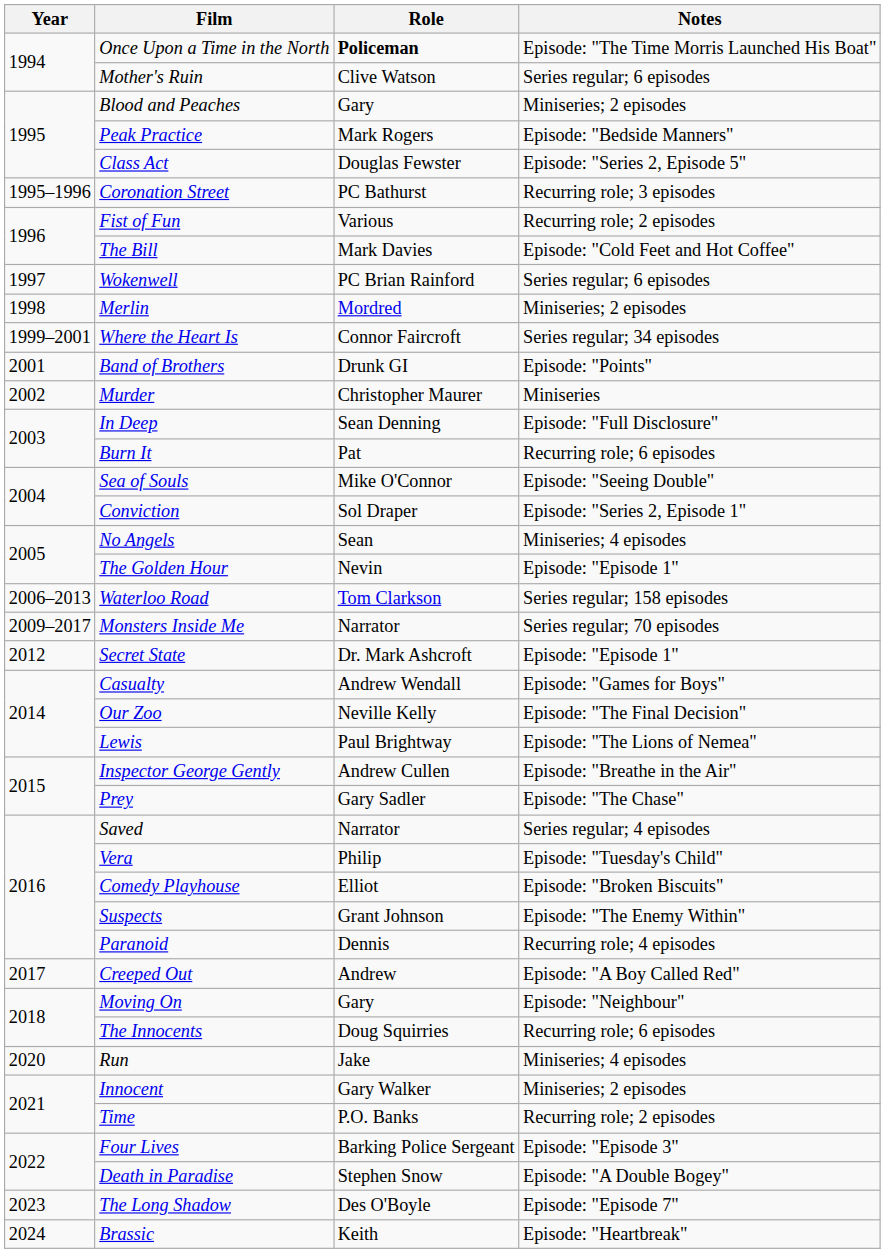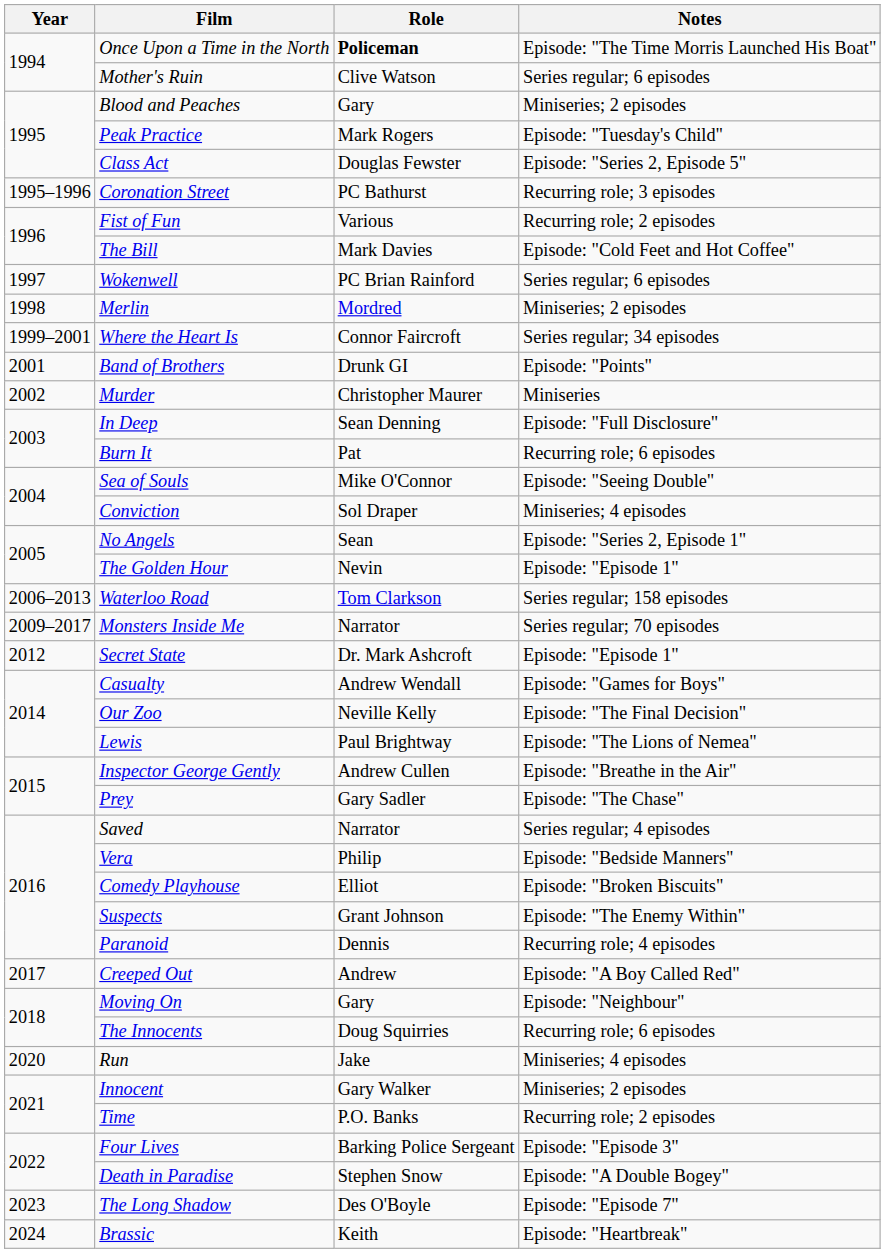 <table class="wikitable">
 <tr>
 <th>Year</th>
 <th>Film</th>
 <th>Role</th>
 <th>Notes</th>
 </tr>
 <tr>
 <td rowspan="2">1994</td>
 <td><em>Once Upon a Time in the North</em></td>
 <td><strong>Policeman</strong></td>
 <td>Episode: "The Time Morris Launched His Boat"</td>
 </tr>
 <tr>
 <td><em>Mother's Ruin</em></td>
 <td>Clive Watson</td>
 <td>Series regular; 6 episodes</td>
 </tr>
 <tr>
 <td rowspan="3">1995</td>
 <td><em>Blood and Peaches</em></td>
 <td>Gary</td>
 <td>Miniseries; 2 episodes</td>
 </tr>
 <tr>
 <td><em><a href='#'>Peak Practice</a></em></td>
 <td>Mark Rogers</td>
-<td>Episode: "Bedside Manners"</td>
+<td>Episode: "Tuesday's Child"</td>
 </tr>
 <tr>
 <td><em><a href='#'>Class Act</a></em></td>
 <td>Douglas Fewster</td>
 <td>Episode: "Series 2, Episode 5"</td>
 </tr>
 <tr>
 <td>1995–1996</td>
 <td><em><a href='#'>Coronation Street</a></em></td>
 <td>PC Bathurst</td>
 <td>Recurring role; 3 episodes</td>
 </tr>
 <tr>
 <td rowspan="2">1996</td>
 <td><em><a href='#'>Fist of Fun</a></em></td>
 <td>Various</td>
 <td>Recurring role; 2 episodes</td>
 </tr>
 <tr>
 <td><em><a href='#'>The Bill</a></em></td>
 <td>Mark Davies</td>
 <td>Episode: "Cold Feet and Hot Coffee"</td>
 </tr>
 <tr>
 <td>1997</td>
 <td><em><a href='#'>Wokenwell</a></em></td>
 <td>PC Brian Rainford</td>
 <td>Series regular; 6 episodes</td>
 </tr>
 <tr>
 <td>1998</td>
 <td><em><a href='#'>Merlin</a></em></td>
 <td><a href='#'>Mordred</a></td>
 <td>Miniseries; 2 episodes</td>
 </tr>
 <tr>
 <td>1999–2001</td>
 <td><em><a href='#'>Where the Heart Is</a></em></td>
 <td>Connor Faircroft</td>
 <td>Series regular; 34 episodes</td>
 </tr>
 <tr>
 <td>2001</td>
 <td><em><a href='#'>Band of Brothers</a></em></td>
 <td>Drunk GI</td>
 <td>Episode: "Points"</td>
 </tr>
 <tr>
 <td>2002</td>
 <td><em><a href='#'>Murder</a></em></td>
 <td>Christopher Maurer</td>
 <td>Miniseries</td>
 </tr>
 <tr>
 <td rowspan="2">2003</td>
 <td><em><a href='#'>In Deep</a></em></td>
 <td>Sean Denning</td>
 <td>Episode: "Full Disclosure"</td>
 </tr>
 <tr>
 <td><em><a href='#'>Burn It</a></em></td>
 <td>Pat</td>
 <td>Recurring role; 6 episodes</td>
 </tr>
 <tr>
 <td rowspan="2">2004</td>
 <td><em><a href='#'>Sea of Souls</a></em></td>
 <td>Mike O'Connor</td>
 <td>Episode: "Seeing Double"</td>
 </tr>
 <tr>
 <td><em><a href='#'>Conviction</a></em></td>
 <td>Sol Draper</td>
-<td>Episode: "Series 2, Episode 1"</td>
+<td>Miniseries; 4 episodes</td>
 </tr>
 <tr>
 <td rowspan="2">2005</td>
 <td><em><a href='#'>No Angels</a></em></td>
 <td>Sean</td>
-<td>Miniseries; 4 episodes</td>
+<td>Episode: "Series 2, Episode 1"</td>
 </tr>
 <tr>
 <td><em><a href='#'>The Golden Hour</a></em></td>
 <td>Nevin</td>
 <td>Episode: "Episode 1"</td>
 </tr>
 <tr>
 <td>2006–2013</td>
 <td><em><a href='#'>Waterloo Road</a></em></td>
 <td><a href='#'>Tom Clarkson</a></td>
 <td>Series regular; 158 episodes</td>
 </tr>
 <tr>
 <td>2009–2017</td>
 <td><em><a href='#'>Monsters Inside Me</a></em></td>
 <td>Narrator</td>
 <td>Series regular; 70 episodes</td>
 </tr>
 <tr>
 <td>2012</td>
 <td><em><a href='#'>Secret State</a></em></td>
 <td>Dr. Mark Ashcroft</td>
 <td>Episode: "Episode 1"</td>
 </tr>
 <tr>
 <td rowspan="3">2014</td>
 <td><em><a href='#'>Casualty</a></em></td>
 <td>Andrew Wendall</td>
 <td>Episode: "Games for Boys"</td>
 </tr>
 <tr>
 <td><em><a href='#'>Our Zoo</a></em></td>
 <td>Neville Kelly</td>
 <td>Episode: "The Final Decision"</td>
 </tr>
 <tr>
 <td><em><a href='#'>Lewis</a></em></td>
 <td>Paul Brightway</td>
 <td>Episode: "The Lions of Nemea"</td>
 </tr>
 <tr>
 <td rowspan="2">2015</td>
 <td><em><a href='#'>Inspector George Gently</a></em></td>
 <td>Andrew Cullen</td>
 <td>Episode: "Breathe in the Air"</td>
 </tr>
 <tr>
 <td><em><a href='#'>Prey</a></em></td>
 <td>Gary Sadler</td>
 <td>Episode: "The Chase"</td>
 </tr>
 <tr>
 <td rowspan="5">2016</td>
 <td><em>Saved</em></td>
 <td>Narrator</td>
 <td>Series regular; 4 episodes</td>
 </tr>
 <tr>
 <td><em><a href='#'>Vera</a></em></td>
 <td>Philip</td>
-<td>Episode: "Tuesday's Child"</td>
+<td>Episode: "Bedside Manners"</td>
 </tr>
 <tr>
 <td><em><a href='#'>Comedy Playhouse</a></em></td>
 <td>Elliot</td>
 <td>Episode: "Broken Biscuits"</td>
 </tr>
 <tr>
 <td><em><a href='#'>Suspects</a></em></td>
 <td>Grant Johnson</td>
 <td>Episode: "The Enemy Within"</td>
 </tr>
 <tr>
 <td><em><a href='#'>Paranoid</a></em></td>
 <td>Dennis</td>
 <td>Recurring role; 4 episodes</td>
 </tr>
 <tr>
 <td>2017</td>
 <td><em><a href='#'>Creeped Out</a></em></td>
 <td>Andrew</td>
 <td>Episode: "A Boy Called Red"</td>
 </tr>
 <tr>
 <td rowspan="2">2018</td>
 <td><em><a href='#'>Moving On</a></em></td>
 <td>Gary</td>
 <td>Episode: "Neighbour"</td>
 </tr>
 <tr>
 <td><em><a href='#'>The Innocents</a></em></td>
 <td>Doug Squirries</td>
 <td>Recurring role; 6 episodes</td>
 </tr>
 <tr>
 <td>2020</td>
 <td><em>Run</em></td>
 <td>Jake</td>
 <td>Miniseries; 4 episodes</td>
 </tr>
 <tr>
 <td rowspan="2">2021</td>
 <td><em><a href='#'>Innocent</a></em></td>
 <td>Gary Walker</td>
 <td>Miniseries; 2 episodes</td>
 </tr>
 <tr>
 <td><em><a href='#'>Time</a></em></td>
 <td>P.O. Banks</td>
 <td>Recurring role; 2 episodes</td>
 </tr>
 <tr>
 <td rowspan="2">2022</td>
 <td><em><a href='#'>Four Lives</a></em></td>
 <td>Barking Police Sergeant</td>
 <td>Episode: "Episode 3"</td>
 </tr>
 <tr>
 <td><em><a href='#'>Death in Paradise</a></em></td>
 <td>Stephen Snow</td>
 <td>Episode: "A Double Bogey"</td>
 </tr>
 <tr>
 <td>2023</td>
 <td><em><a href='#'>The Long Shadow</a></em></td>
 <td>Des O'Boyle</td>
 <td>Episode: "Episode 7"</td>
 </tr>
 <tr>
 <td>2024</td>
 <td><em><a href='#'>Brassic</a></em></td>
 <td>Keith</td>
 <td>Episode: "Heartbreak"</td>
 </tr>
 </table>
